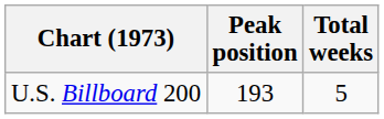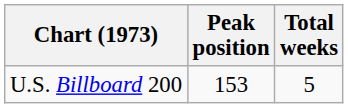 <table class="wikitable">
 <tr>
 <th>Chart (1973)</th>
 <th>Peak<br>position</th>
 <th>Total<br>weeks</th>
 </tr>
 <tr>
 <td>U.S. <em><a href='#'>Billboard</a></em> 200</td>
-<td align=center>193</td>
+<td align=center>153</td>
 <td align=center>5</td>
 </tr>
 </table>
